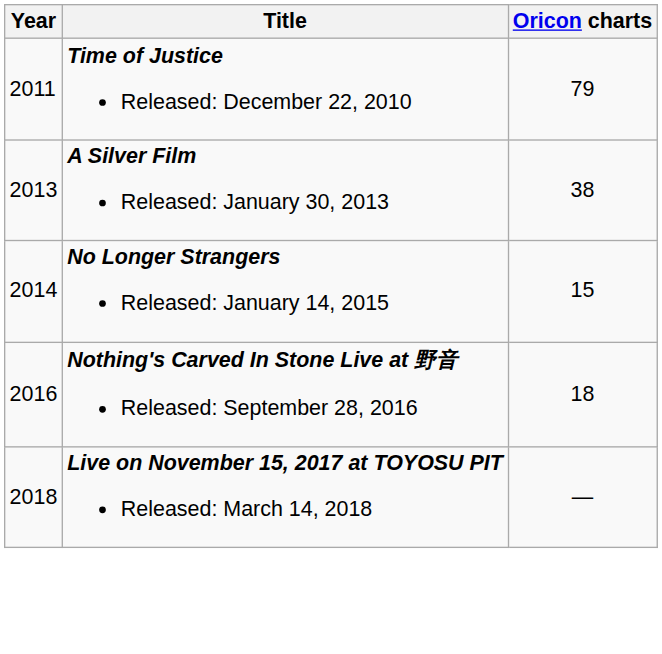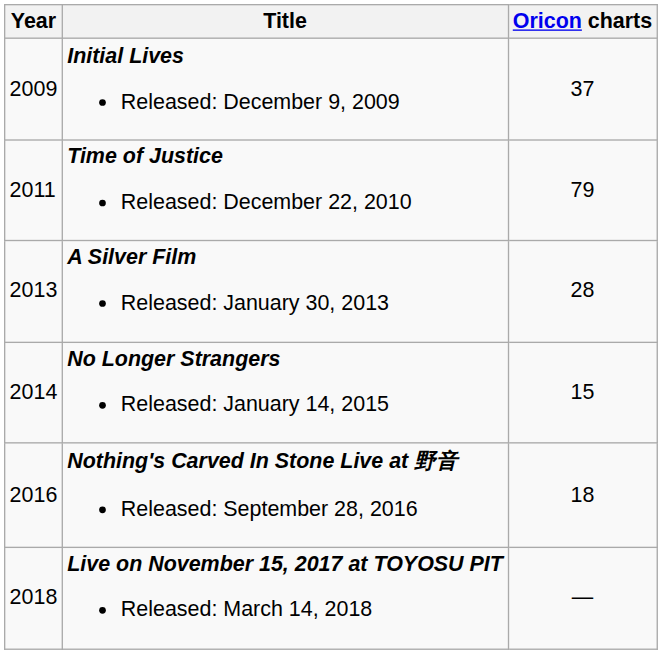 <table class="wikitable">
 <tr>
 <th>Year</th>
 <th>Title</th>
 <th><a href='#'>Oricon</a> charts</th>
+</tr>
+<tr>
+<td>2009</td>
+<td><strong><em>Initial Lives</em></strong><br><ul><li>Released: December 9, 2009</li></ul></td>
+<td style="text-align:center;">37</td>
 </tr>
 <tr>
 <td>2011</td>
 <td><strong><em>Time of Justice</em></strong><br><ul><li>Released: December 22, 2010</li></ul></td>
 <td style="text-align:center;">79</td>
 </tr>
 <tr>
 <td>2013</td>
 <td><strong><em>A Silver Film</em></strong><br><ul><li>Released: January 30, 2013</li></ul></td>
-<td style="text-align:center;">38</td>
+<td style="text-align:center;">28</td>
 </tr>
 <tr>
 <td>2014</td>
 <td><strong><em>No Longer Strangers</em></strong><br><ul><li>Released: January 14, 2015</li></ul></td>
 <td style="text-align:center;">15</td>
 </tr>
 <tr>
 <td>2016</td>
 <td><strong><em>Nothing's Carved In Stone Live at 野音</em></strong><br><ul><li>Released: September 28, 2016</li></ul></td>
 <td style="text-align:center;">18</td>
 </tr>
 <tr>
 <td>2018</td>
 <td><strong><em>Live on November 15, 2017 at TOYOSU PIT</em></strong><br><ul><li>Released: March 14, 2018</li></ul></td>
 <td style="text-align:center;">—</td>
 </tr>
 </table>
